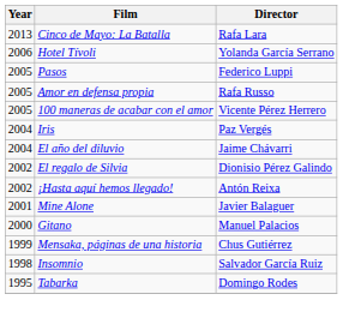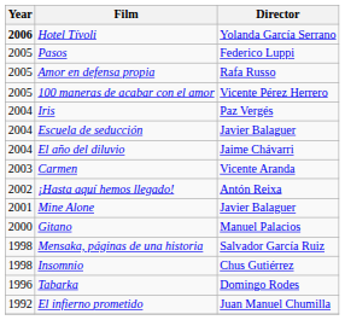 <table class="wikitable">
 <tr>
 <th>Year</th>
 <th>Film</th>
 <th>Director</th>
 </tr>
 <tr>
-<td>2013</td>
-<td><em><a href='#'>Cinco de Mayo: La Batalla</a></em></td>
-<td><a href='#'>Rafa Lara</a></td>
-</tr>
-<tr>
-<td>2006</td>
+<td><strong>2006</strong></td>
 <td><em><a href='#'>Hotel Tívoli</a></em></td>
 <td><a href='#'>Yolanda García Serrano</a></td>
 </tr>
 <tr>
 <td>2005</td>
 <td><em><a href='#'>Pasos</a></em></td>
 <td><a href='#'>Federico Luppi</a></td>
 </tr>
 <tr>
 <td>2005</td>
 <td><em><a href='#'>Amor en defensa propia</a></em></td>
 <td><a href='#'>Rafa Russo</a></td>
 </tr>
 <tr>
 <td>2005</td>
 <td><em><a href='#'>100 maneras de acabar con el amor</a></em></td>
 <td><a href='#'>Vicente Pérez Herrero</a></td>
 </tr>
 <tr>
 <td>2004</td>
 <td><em><a href='#'>Iris</a></em></td>
 <td><a href='#'>Paz Vergés</a></td>
 </tr>
 <tr>
 <td>2004</td>
+<td><em><a href='#'>Escuela de seducción</a></em></td>
+<td><a href='#'>Javier Balaguer</a></td>
+</tr>
+<tr>
+<td>2004</td>
 <td><em><a href='#'>El año del diluvio</a></em></td>
 <td><a href='#'>Jaime Chávarri</a></td>
 </tr>
 <tr>
-<td>2002</td>
-<td><em><a href='#'>El regalo de Silvia</a></em></td>
-<td><a href='#'>Dionisio Pérez Galindo</a></td>
+<td>2003</td>
+<td><em><a href='#'>Carmen</a></em></td>
+<td><a href='#'>Vicente Aranda</a></td>
 </tr>
 <tr>
 <td>2002</td>
 <td><em><a href='#'>¡Hasta aquí hemos llegado!</a></em></td>
 <td><a href='#'>Antón Reixa</a></td>
 </tr>
 <tr>
 <td>2001</td>
 <td><em><a href='#'>Mine Alone</a></em></td>
 <td><a href='#'>Javier Balaguer</a></td>
 </tr>
 <tr>
 <td>2000</td>
 <td><em><a href='#'>Gitano</a></em></td>
 <td><a href='#'>Manuel Palacios</a></td>
 </tr>
 <tr>
-<td>1999</td>
+<td>1998</td>
 <td><em><a href='#'>Mensaka, páginas de una historia</a></em></td>
-<td><a href='#'>Chus Gutiérrez</a></td>
+<td><a href='#'>Salvador García Ruiz</a></td>
 </tr>
 <tr>
 <td>1998</td>
 <td><em><a href='#'>Insomnio</a></em></td>
-<td><a href='#'>Salvador García Ruiz</a></td>
+<td><a href='#'>Chus Gutiérrez</a></td>
 </tr>
 <tr>
-<td>1995</td>
+<td>1996</td>
 <td><em><a href='#'>Tabarka</a></em></td>
 <td><a href='#'>Domingo Rodes</a></td>
 </tr>
 <tr>
+<td>1992</td>
+<td><em><a href='#'>El infierno prometido</a></em></td>
+<td><a href='#'>Juan Manuel Chumilla</a></td>
+</tr>
+<tr>
 </tr>
 </table>
